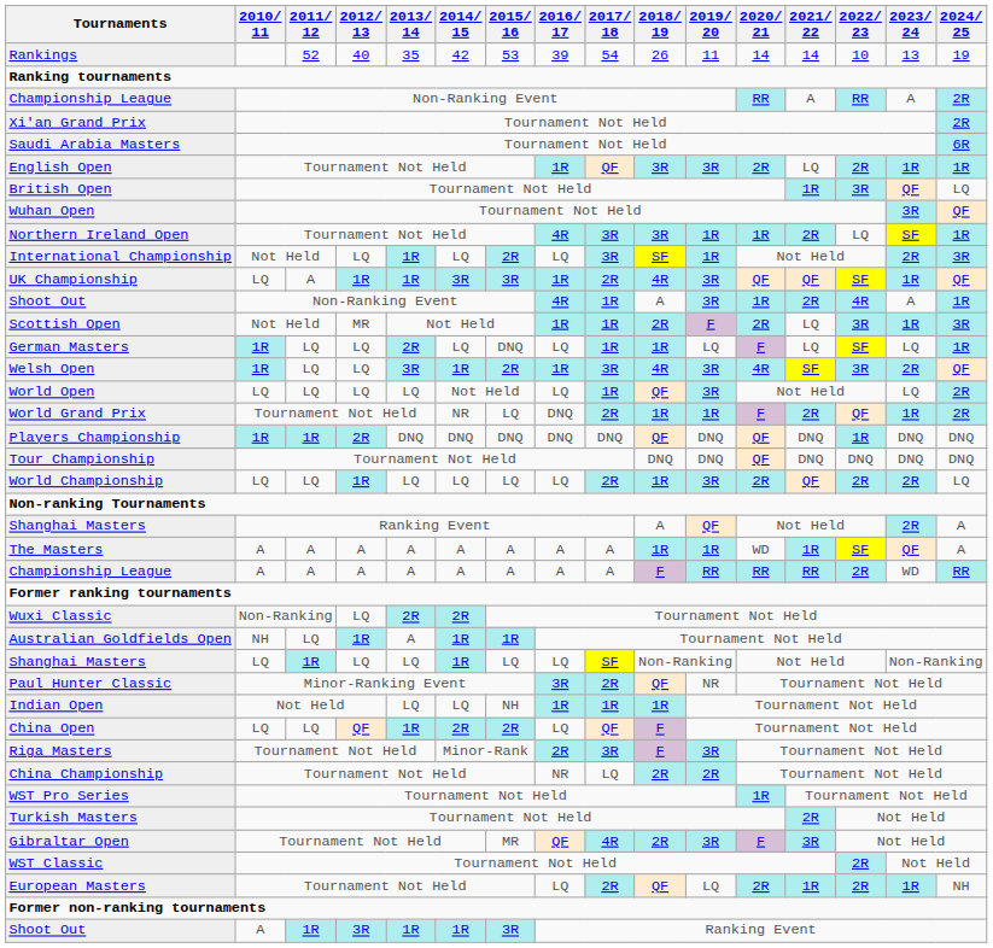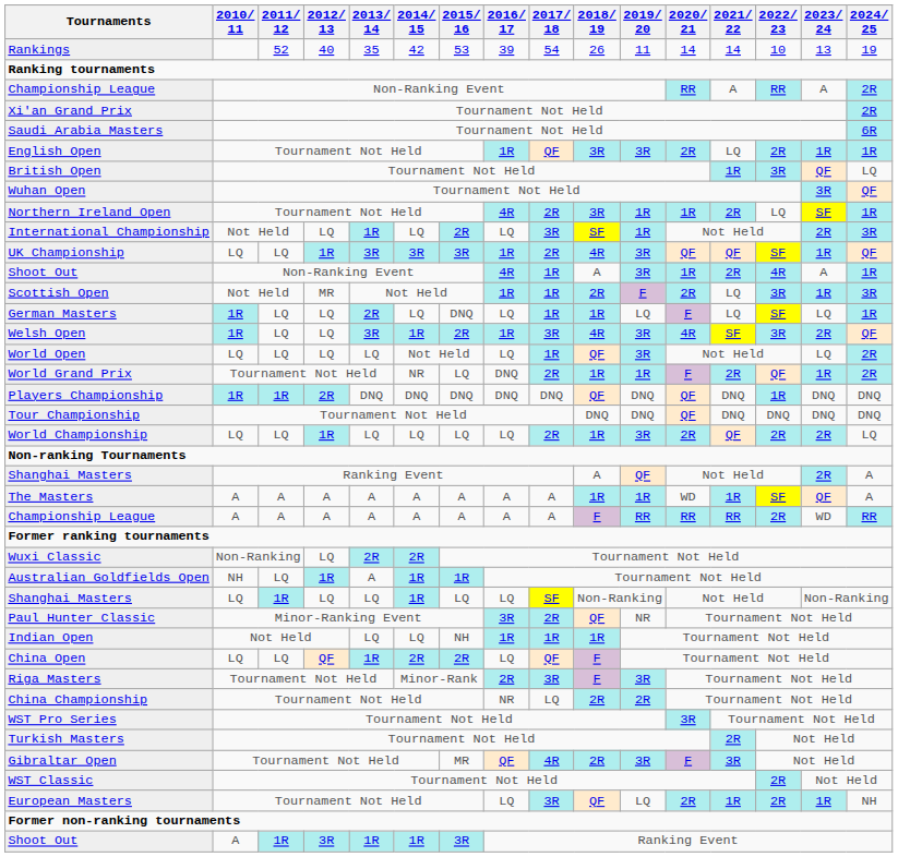 <table class="wikitable" style="font-size:85%;">
 <tr bgcolor="#efefef">
 <th><strong>Tournaments</strong></th>
 <th><a href='#'>2010/<br>11</a></th>
 <th><a href='#'>2011/<br>12</a></th>
 <th><a href='#'>2012/<br>13</a></th>
 <th><a href='#'>2013/<br>14</a></th>
 <th><a href='#'>2014/<br>15</a></th>
 <th><a href='#'>2015/<br>16</a></th>
 <th><a href='#'>2016/<br>17</a></th>
 <th><a href='#'>2017/<br>18</a></th>
 <th><a href='#'>2018/<br>19</a></th>
 <th><a href='#'>2019/<br>20</a></th>
 <th><a href='#'>2020/<br>21</a></th>
 <th><a href='#'>2021/<br>22</a></th>
 <th><a href='#'>2022/<br>23</a></th>
 <th><a href='#'>2023/<br>24</a></th>
 <th><a href='#'>2024/<br>25</a></th>
 </tr>
 <tr>
 <td style="background:#EFEFEF;"><a href='#'>Rankings</a></td>
 <td align="center"></td>
 <td align="center"><a href='#'>52</a></td>
 <td align="center"><a href='#'>40</a></td>
 <td align="center"><a href='#'>35</a></td>
 <td align="center"><a href='#'>42</a></td>
 <td align="center"><a href='#'>53</a></td>
 <td align="center"><a href='#'>39</a></td>
 <td align="center"><a href='#'>54</a></td>
 <td align="center"><a href='#'>26</a></td>
 <td align="center"><a href='#'>11</a></td>
 <td align="center"><a href='#'>14</a></td>
 <td align="center"><a href='#'>14</a></td>
 <td align="center"><a href='#'>10</a></td>
 <td align="center"><a href='#'>13</a></td>
 <td align="center"><a href='#'>19</a></td>
 </tr>
 <tr>
 <td colspan="20"><strong>Ranking tournaments</strong></td>
 </tr>
 <tr>
 <td style="background:#EFEFEF;"><a href='#'>Championship League</a></td>
 <td align="center" colspan="10" style="color:#555555;">Non-Ranking Event</td>
 <td align="center" style="background:#afeeee;"><a href='#'>RR</a></td>
 <td align="center" style="color:#555555;">A</td>
 <td align="center" style="background:#afeeee;"><a href='#'>RR</a></td>
 <td align="center" style="color:#555555;">A</td>
 <td align="center" style="background:#afeeee;"><a href='#'>2R</a></td>
 </tr>
 <tr>
 <td style="background:#EFEFEF;"><a href='#'>Xi'an Grand Prix</a></td>
 <td align="center" colspan="14" style="color:#555555;">Tournament Not Held</td>
 <td align="center" style="background:#afeeee;"><a href='#'>2R</a></td>
 </tr>
 <tr>
 <td style="background:#EFEFEF;"><a href='#'>Saudi Arabia Masters</a></td>
 <td align="center" colspan="14" style="color:#555555;">Tournament Not Held</td>
 <td align="center" style="background:#afeeee;"><a href='#'>6R</a></td>
 </tr>
 <tr>
 <td style="background:#EFEFEF;"><a href='#'>English Open</a></td>
 <td align="center" colspan="6" style="color:#555555;">Tournament Not Held</td>
 <td align="center" style="background:#afeeee;"><a href='#'>1R</a></td>
 <td align="center" style="background:#ffebcd;"><a href='#'>QF</a></td>
 <td align="center" style="background:#afeeee;"><a href='#'>3R</a></td>
 <td align="center" style="background:#afeeee;"><a href='#'>3R</a></td>
 <td align="center" style="background:#afeeee;"><a href='#'>2R</a></td>
 <td align="center" style="color:#555555;">LQ</td>
 <td align="center" style="background:#afeeee;"><a href='#'>2R</a></td>
 <td align="center" style="background:#afeeee;"><a href='#'>1R</a></td>
 <td align="center" style="background:#afeeee;"><a href='#'>1R</a></td>
 </tr>
 <tr>
 <td style="background:#EFEFEF;"><a href='#'>British Open</a></td>
 <td align="center" colspan="11" style="color:#555555;">Tournament Not Held</td>
 <td align="center" style="background:#afeeee;"><a href='#'>1R</a></td>
 <td align="center" style="background:#afeeee;"><a href='#'>3R</a></td>
 <td align="center" style="background:#ffebcd;"><a href='#'>QF</a></td>
 <td align="center" style="color:#555555;">LQ</td>
 </tr>
 <tr>
 <td style="background:#EFEFEF;"><a href='#'>Wuhan Open</a></td>
 <td align="center" colspan="13" style="color:#555555;">Tournament Not Held</td>
 <td align="center" style="background:#afeeee;"><a href='#'>3R</a></td>
 <td align="center" style="background:#ffebcd;"><a href='#'>QF</a></td>
 </tr>
 <tr>
 <td style="background:#EFEFEF;"><a href='#'>Northern Ireland Open</a></td>
 <td align="center" colspan="6" style="color:#555555;">Tournament Not Held</td>
 <td align="center" style="background:#afeeee;"><a href='#'>4R</a></td>
-<td align="center" style="background:#afeeee;"><a href='#'>3R</a></td>
+<td align="center" style="background:#afeeee;"><a href='#'>2R</a></td>
 <td align="center" style="background:#afeeee;"><a href='#'>3R</a></td>
 <td align="center" style="background:#afeeee;"><a href='#'>1R</a></td>
 <td align="center" style="background:#afeeee;"><a href='#'>1R</a></td>
 <td align="center" style="background:#afeeee;"><a href='#'>2R</a></td>
 <td align="center" style="color:#555555;">LQ</td>
 <td align="center" style="background:yellow;"><a href='#'>SF</a></td>
 <td align="center" style="background:#afeeee;"><a href='#'>1R</a></td>
 </tr>
 <tr>
 <td style="background:#EFEFEF;"><a href='#'>International Championship</a></td>
 <td align="center" colspan="2" style="color:#555555;">Not Held</td>
 <td align="center" style="color:#555555;">LQ</td>
 <td align="center" style="background:#afeeee;"><a href='#'>1R</a></td>
 <td align="center" style="color:#555555;">LQ</td>
 <td align="center" style="background:#afeeee;"><a href='#'>2R</a></td>
 <td align="center" style="color:#555555;">LQ</td>
 <td align="center" style="background:#afeeee;"><a href='#'>3R</a></td>
 <td align="center" style="background:yellow;"><a href='#'>SF</a></td>
 <td align="center" style="background:#afeeee;"><a href='#'>1R</a></td>
 <td align="center" colspan="3" style="color:#555555;">Not Held</td>
 <td align="center" style="background:#afeeee;"><a href='#'>2R</a></td>
 <td align="center" style="background:#afeeee;"><a href='#'>3R</a></td>
 </tr>
 <tr>
 <td style="background:#EFEFEF;"><a href='#'>UK Championship</a></td>
 <td align="center" style="color:#555555;">LQ</td>
-<td align="center" style="color:#555555;">A</td>
+<td align="center" style="color:#555555;">LQ</td>
 <td align="center" style="background:#afeeee;"><a href='#'>1R</a></td>
-<td align="center" style="background:#afeeee;"><a href='#'>1R</a></td>
+<td align="center" style="background:#afeeee;"><a href='#'>3R</a></td>
 <td align="center" style="background:#afeeee;"><a href='#'>3R</a></td>
 <td align="center" style="background:#afeeee;"><a href='#'>3R</a></td>
 <td align="center" style="background:#afeeee;"><a href='#'>1R</a></td>
 <td align="center" style="background:#afeeee;"><a href='#'>2R</a></td>
 <td align="center" style="background:#afeeee;"><a href='#'>4R</a></td>
 <td align="center" style="background:#afeeee;"><a href='#'>3R</a></td>
 <td align="center" style="background:#ffebcd;"><a href='#'>QF</a></td>
 <td align="center" style="background:#ffebcd;"><a href='#'>QF</a></td>
 <td align="center" style="background:yellow;"><a href='#'>SF</a></td>
 <td align="center" style="background:#afeeee;"><a href='#'>1R</a></td>
 <td align="center" style="background:#ffebcd;"><a href='#'>QF</a></td>
 </tr>
 <tr>
 <td style="background:#EFEFEF;"><a href='#'>Shoot Out</a></td>
 <td align="center" colspan="6" style="color:#555555;">Non-Ranking Event</td>
 <td align="center" style="background:#afeeee;"><a href='#'>4R</a></td>
 <td align="center" style="background:#afeeee;"><a href='#'>1R</a></td>
 <td align="center" style="color:#555555;">A</td>
 <td align="center" style="background:#afeeee;"><a href='#'>3R</a></td>
 <td align="center" style="background:#afeeee;"><a href='#'>1R</a></td>
 <td align="center" style="background:#afeeee;"><a href='#'>2R</a></td>
 <td align="center" style="background:#afeeee;"><a href='#'>4R</a></td>
 <td align="center" style="color:#555555;">A</td>
 <td align="center" style="background:#afeeee;"><a href='#'>1R</a></td>
 </tr>
 <tr>
 <td style="background:#EFEFEF;"><a href='#'>Scottish Open</a></td>
 <td align="center" colspan="2" style="color:#555555;">Not Held</td>
 <td align="center" style="color:#555555;">MR</td>
 <td align="center" colspan="3" style="color:#555555;">Not Held</td>
 <td align="center" style="background:#afeeee;"><a href='#'>1R</a></td>
 <td align="center" style="background:#afeeee;"><a href='#'>1R</a></td>
 <td align="center" style="background:#afeeee;"><a href='#'>2R</a></td>
 <td align="center" style="background:thistle;"><a href='#'>F</a></td>
 <td align="center" style="background:#afeeee;"><a href='#'>2R</a></td>
 <td align="center" style="color:#555555;">LQ</td>
 <td align="center" style="background:#afeeee;"><a href='#'>3R</a></td>
 <td align="center" style="background:#afeeee;"><a href='#'>1R</a></td>
 <td align="center" style="background:#afeeee;"><a href='#'>3R</a></td>
 </tr>
 <tr>
 <td style="background:#EFEFEF;"><a href='#'>German Masters</a></td>
 <td align="center" style="background:#afeeee;"><a href='#'>1R</a></td>
 <td align="center" style="color:#555555;">LQ</td>
 <td align="center" style="color:#555555;">LQ</td>
 <td align="center" style="background:#afeeee;"><a href='#'>2R</a></td>
 <td align="center" style="color:#555555;">LQ</td>
 <td align="center" style="color:#555555;">DNQ</td>
 <td align="center" style="color:#555555;">LQ</td>
 <td align="center" style="background:#afeeee;"><a href='#'>1R</a></td>
 <td align="center" style="background:#afeeee;"><a href='#'>1R</a></td>
 <td align="center" style="color:#555555;">LQ</td>
 <td align="center" style="background:thistle;"><a href='#'>F</a></td>
 <td align="center" style="color:#555555;">LQ</td>
 <td align="center" style="background:yellow;"><a href='#'>SF</a></td>
 <td align="center" style="color:#555555;">LQ</td>
 <td align="center" style="background:#afeeee;"><a href='#'>1R</a></td>
 </tr>
 <tr>
 <td style="background:#EFEFEF;"><a href='#'>Welsh Open</a></td>
 <td align="center" style="background:#afeeee;"><a href='#'>1R</a></td>
 <td align="center" style="color:#555555;">LQ</td>
 <td align="center" style="color:#555555;">LQ</td>
 <td align="center" style="background:#afeeee;"><a href='#'>3R</a></td>
 <td align="center" style="background:#afeeee;"><a href='#'>1R</a></td>
 <td align="center" style="background:#afeeee;"><a href='#'>2R</a></td>
 <td align="center" style="background:#afeeee;"><a href='#'>1R</a></td>
 <td align="center" style="background:#afeeee;"><a href='#'>3R</a></td>
 <td align="center" style="background:#afeeee;"><a href='#'>4R</a></td>
 <td align="center" style="background:#afeeee;"><a href='#'>3R</a></td>
 <td align="center" style="background:#afeeee;"><a href='#'>4R</a></td>
 <td align="center" style="background:yellow;"><a href='#'>SF</a></td>
 <td align="center" style="background:#afeeee;"><a href='#'>3R</a></td>
 <td align="center" style="background:#afeeee;"><a href='#'>2R</a></td>
 <td align="center" style="background:#ffebcd;"><a href='#'>QF</a></td>
 </tr>
 <tr>
 <td style="background:#EFEFEF;"><a href='#'>World Open</a></td>
 <td align="center" style="color:#555555;">LQ</td>
 <td align="center" style="color:#555555;">LQ</td>
 <td align="center" style="color:#555555;">LQ</td>
 <td align="center" style="color:#555555;">LQ</td>
 <td align="center" colspan="2" style="color:#555555;">Not Held</td>
 <td align="center" style="color:#555555;">LQ</td>
 <td align="center" style="background:#afeeee;"><a href='#'>1R</a></td>
 <td align="center" style="background:#ffebcd;"><a href='#'>QF</a></td>
 <td align="center" style="background:#afeeee;"><a href='#'>3R</a></td>
 <td align="center" colspan="3" style="color:#555555;">Not Held</td>
 <td align="center" style="color:#555555;">LQ</td>
 <td align="center" style="background:#afeeee;"><a href='#'>2R</a></td>
 </tr>
 <tr>
 <td style="background:#EFEFEF;"><a href='#'>World Grand Prix</a></td>
 <td align="center" colspan="4" style="color:#555555;">Tournament Not Held</td>
 <td align="center" style="color:#555555;">NR</td>
 <td align="center" style="color:#555555;">LQ</td>
 <td align="center" style="color:#555555;">DNQ</td>
 <td align="center" style="background:#afeeee;"><a href='#'>2R</a></td>
 <td align="center" style="background:#afeeee;"><a href='#'>1R</a></td>
 <td align="center" style="background:#afeeee;"><a href='#'>1R</a></td>
 <td align="center" style="background:thistle;"><a href='#'>F</a></td>
 <td align="center" style="background:#afeeee;"><a href='#'>2R</a></td>
 <td align="center" style="background:#ffebcd;"><a href='#'>QF</a></td>
 <td align="center" style="background:#afeeee;"><a href='#'>1R</a></td>
 <td align="center" style="background:#afeeee;"><a href='#'>2R</a></td>
 </tr>
 <tr>
 <td style="background:#EFEFEF;"><a href='#'>Players Championship</a></td>
 <td align="center" style="background:#afeeee;"><a href='#'>1R</a></td>
 <td align="center" style="background:#afeeee;"><a href='#'>1R</a></td>
 <td align="center" style="background:#afeeee;"><a href='#'>2R</a></td>
 <td align="center" style="color:#555555;">DNQ</td>
 <td align="center" style="color:#555555;">DNQ</td>
 <td align="center" style="color:#555555;">DNQ</td>
 <td align="center" style="color:#555555;">DNQ</td>
 <td align="center" style="color:#555555;">DNQ</td>
 <td align="center" style="background:#ffebcd;"><a href='#'>QF</a></td>
 <td align="center" style="color:#555555;">DNQ</td>
 <td align="center" style="background:#ffebcd;"><a href='#'>QF</a></td>
 <td align="center" style="color:#555555;">DNQ</td>
 <td align="center" style="background:#afeeee;"><a href='#'>1R</a></td>
 <td align="center" style="color:#555555;">DNQ</td>
 <td align="center" style="color:#555555;">DNQ</td>
 </tr>
 <tr>
 <td style="background:#EFEFEF;"><a href='#'>Tour Championship</a></td>
 <td align="center" colspan="8" style="color:#555555;">Tournament Not Held</td>
 <td align="center" style="color:#555555;">DNQ</td>
 <td align="center" style="color:#555555;">DNQ</td>
 <td align="center" style="background:#ffebcd;"><a href='#'>QF</a></td>
 <td align="center" style="color:#555555;">DNQ</td>
 <td align="center" style="color:#555555;">DNQ</td>
 <td align="center" style="color:#555555;">DNQ</td>
 <td align="center" style="color:#555555;">DNQ</td>
 </tr>
 <tr>
 <td style="background:#EFEFEF;"><a href='#'>World Championship</a></td>
 <td align="center" style="color:#555555;">LQ</td>
 <td align="center" style="color:#555555;">LQ</td>
 <td align="center" style="background:#afeeee;"><a href='#'>1R</a></td>
 <td align="center" style="color:#555555;">LQ</td>
 <td align="center" style="color:#555555;">LQ</td>
 <td align="center" style="color:#555555;">LQ</td>
 <td align="center" style="color:#555555;">LQ</td>
 <td align="center" style="background:#afeeee;"><a href='#'>2R</a></td>
 <td align="center" style="background:#afeeee;"><a href='#'>1R</a></td>
 <td align="center" style="background:#afeeee;"><a href='#'>3R</a></td>
 <td align="center" style="background:#afeeee;"><a href='#'>2R</a></td>
 <td align="center" style="background:#ffebcd;"><a href='#'>QF</a></td>
 <td align="center" style="background:#afeeee;"><a href='#'>2R</a></td>
 <td align="center" style="background:#afeeee;"><a href='#'>2R</a></td>
 <td align="center" style="color:#555555;">LQ</td>
 </tr>
 <tr>
 <td colspan="20"><strong>Non-ranking Tournaments</strong></td>
 </tr>
 <tr>
 <td style="background:#EFEFEF;"><a href='#'>Shanghai Masters</a></td>
 <td align="center" colspan="8" style="color:#555555;">Ranking Event</td>
 <td align="center" style="color:#555555;">A</td>
 <td align="center" style="background:#ffebcd;"><a href='#'>QF</a></td>
 <td align="center" colspan="3" style="color:#555555;">Not Held</td>
 <td align="center" style="background:#afeeee;"><a href='#'>2R</a></td>
 <td align="center" style="color:#555555;">A</td>
 </tr>
 <tr>
 <td style="background:#EFEFEF;"><a href='#'>The Masters</a></td>
 <td align="center" style="color:#555555;">A</td>
 <td align="center" style="color:#555555;">A</td>
 <td align="center" style="color:#555555;">A</td>
 <td align="center" style="color:#555555;">A</td>
 <td align="center" style="color:#555555;">A</td>
 <td align="center" style="color:#555555;">A</td>
 <td align="center" style="color:#555555;">A</td>
 <td align="center" style="color:#555555;">A</td>
 <td align="center" style="background:#afeeee;"><a href='#'>1R</a></td>
 <td align="center" style="background:#afeeee;"><a href='#'>1R</a></td>
 <td align="center" style="color:#555555;">WD</td>
 <td align="center" style="background:#afeeee;"><a href='#'>1R</a></td>
 <td align="center" style="background:yellow;"><a href='#'>SF</a></td>
 <td align="center" style="background:#ffebcd;"><a href='#'>QF</a></td>
 <td align="center" style="color:#555555;">A</td>
 </tr>
 <tr>
 <td style="background:#EFEFEF;"><a href='#'>Championship League</a></td>
 <td align="center" style="color:#555555;">A</td>
 <td align="center" style="color:#555555;">A</td>
 <td align="center" style="color:#555555;">A</td>
 <td align="center" style="color:#555555;">A</td>
 <td align="center" style="color:#555555;">A</td>
 <td align="center" style="color:#555555;">A</td>
 <td align="center" style="color:#555555;">A</td>
 <td align="center" style="color:#555555;">A</td>
 <td align="center" style="background:thistle;"><a href='#'>F</a></td>
 <td align="center" style="background:#afeeee;"><a href='#'>RR</a></td>
 <td align="center" style="background:#afeeee;"><a href='#'>RR</a></td>
 <td align="center" style="background:#afeeee;"><a href='#'>RR</a></td>
 <td align="center" style="background:#afeeee;"><a href='#'>2R</a></td>
 <td align="center" style="color:#555555;">WD</td>
 <td align="center" style="background:#afeeee;"><a href='#'>RR</a></td>
 </tr>
 <tr>
 <td colspan="20"><strong>Former ranking tournaments</strong></td>
 </tr>
 <tr>
 <td style="background:#EFEFEF;"><a href='#'>Wuxi Classic</a></td>
 <td align="center" colspan="2" style="color:#555555;">Non-Ranking</td>
 <td align="center" style="color:#555555;">LQ</td>
 <td align="center" style="background:#afeeee;"><a href='#'>2R</a></td>
 <td align="center" style="background:#afeeee;"><a href='#'>2R</a></td>
 <td align="center" colspan="20" style="color:#555555;">Tournament Not Held</td>
 </tr>
 <tr>
 <td style="background:#EFEFEF;"><a href='#'>Australian Goldfields Open</a></td>
 <td align="center" style="color:#555555;">NH</td>
 <td align="center" style="color:#555555;">LQ</td>
 <td align="center" style="background:#afeeee;"><a href='#'>1R</a></td>
 <td align="center" style="color:#555555;">A</td>
 <td align="center" style="background:#afeeee;"><a href='#'>1R</a></td>
 <td align="center" style="background:#afeeee;"><a href='#'>1R</a></td>
 <td align="center" colspan="20" style="color:#555555;">Tournament Not Held</td>
 </tr>
 <tr>
 <td style="background:#EFEFEF;"><a href='#'>Shanghai Masters</a></td>
 <td align="center" style="color:#555555;">LQ</td>
 <td align="center" style="background:#afeeee;"><a href='#'>1R</a></td>
 <td align="center" style="color:#555555;">LQ</td>
 <td align="center" style="color:#555555;">LQ</td>
 <td align="center" style="background:#afeeee;"><a href='#'>1R</a></td>
 <td align="center" style="color:#555555;">LQ</td>
 <td align="center" style="color:#555555;">LQ</td>
 <td align="center" style="background:yellow;"><a href='#'>SF</a></td>
 <td align="center" colspan="2" style="color:#555555;">Non-Ranking</td>
 <td align="center" colspan="3" style="color:#555555;">Not Held</td>
 <td align="center" colspan="2" style="color:#555555;">Non-Ranking</td>
 </tr>
 <tr>
 <td style="background:#EFEFEF;"><a href='#'>Paul Hunter Classic</a></td>
 <td align="center" colspan="6" style="color:#555555;">Minor-Ranking Event</td>
 <td align="center" style="background:#afeeee;"><a href='#'>3R</a></td>
 <td align="center" style="background:#afeeee;"><a href='#'>2R</a></td>
 <td align="center" style="background:#ffebcd;"><a href='#'>QF</a></td>
 <td align="center" style="color:#555555;">NR</td>
 <td align="center" colspan="20" style="color:#555555;">Tournament Not Held</td>
 </tr>
 <tr>
 <td style="background:#EFEFEF;"><a href='#'>Indian Open</a></td>
 <td align="center" colspan="3" style="color:#555555;">Not Held</td>
 <td align="center" style="color:#555555;">LQ</td>
 <td align="center" style="color:#555555;">LQ</td>
 <td align="center" style="color:#555555;">NH</td>
 <td align="center" style="background:#afeeee;"><a href='#'>1R</a></td>
 <td align="center" style="background:#afeeee;"><a href='#'>1R</a></td>
 <td align="center" style="background:#afeeee;"><a href='#'>1R</a></td>
 <td align="center" colspan="20" style="color:#555555;">Tournament Not Held</td>
 </tr>
 <tr>
 <td style="background:#EFEFEF;"><a href='#'>China Open</a></td>
 <td align="center" style="color:#555555;">LQ</td>
 <td align="center" style="color:#555555;">LQ</td>
 <td align="center" style="background:#ffebcd;"><a href='#'>QF</a></td>
 <td align="center" style="background:#afeeee;"><a href='#'>1R</a></td>
 <td align="center" style="background:#afeeee;"><a href='#'>2R</a></td>
 <td align="center" style="background:#afeeee;"><a href='#'>2R</a></td>
 <td align="center" style="color:#555555;">LQ</td>
 <td align="center" style="background:#ffebcd;"><a href='#'>QF</a></td>
 <td align="center" style="background:thistle;"><a href='#'>F</a></td>
 <td align="center" colspan="20" style="color:#555555;">Tournament Not Held</td>
 </tr>
 <tr>
 <td style="background:#EFEFEF;"><a href='#'>Riga Masters</a></td>
 <td align="center" colspan="4" style="color:#555555;">Tournament Not Held</td>
 <td align="center" colspan="2" style="color:#555555;">Minor-Rank</td>
 <td align="center" style="background:#afeeee;"><a href='#'>2R</a></td>
 <td align="center" style="background:#afeeee;"><a href='#'>3R</a></td>
 <td align="center" style="background:thistle;"><a href='#'>F</a></td>
 <td align="center" style="background:#afeeee;"><a href='#'>3R</a></td>
 <td align="center" colspan="20" style="color:#555555;">Tournament Not Held</td>
 </tr>
 <tr>
 <td style="background:#EFEFEF;"><a href='#'>China Championship</a></td>
 <td align="center" colspan="6" style="color:#555555;">Tournament Not Held</td>
 <td align="center" style="color:#555555;">NR</td>
 <td align="center" style="color:#555555;">LQ</td>
 <td align="center" style="background:#afeeee;"><a href='#'>2R</a></td>
 <td align="center" style="background:#afeeee;"><a href='#'>2R</a></td>
 <td align="center" colspan="20" style="color:#555555;">Tournament Not Held</td>
 </tr>
 <tr>
 <td style="background:#EFEFEF;"><a href='#'>WST Pro Series</a></td>
 <td align="center" colspan="10" style="color:#555555;">Tournament Not Held</td>
-<td align="center" style="background:#afeeee;"><a href='#'>1R</a></td>
+<td align="center" style="background:#afeeee;"><a href='#'>3R</a></td>
 <td align="center" colspan="20" style="color:#555555;">Tournament Not Held</td>
 </tr>
 <tr>
 <td style="background:#EFEFEF;"><a href='#'>Turkish Masters</a></td>
 <td align="center" colspan="11" style="color:#555555;">Tournament Not Held</td>
 <td align="center" style="background:#afeeee;"><a href='#'>2R</a></td>
 <td align="center" colspan="3" style="color:#555555;">Not Held</td>
 </tr>
 <tr>
 <td style="background:#EFEFEF;"><a href='#'>Gibraltar Open</a></td>
 <td align="center" colspan="5" style="color:#555555;">Tournament Not Held</td>
 <td align="center" style="color:#555555;">MR</td>
 <td align="center" style="background:#ffebcd;"><a href='#'>QF</a></td>
 <td align="center" style="background:#afeeee;"><a href='#'>4R</a></td>
 <td align="center" style="background:#afeeee;"><a href='#'>2R</a></td>
 <td align="center" style="background:#afeeee;"><a href='#'>3R</a></td>
 <td align="center" style="background:thistle;"><a href='#'>F</a></td>
 <td align="center" style="background:#afeeee;"><a href='#'>3R</a></td>
 <td align="center" colspan="3" style="color:#555555;">Not Held</td>
 </tr>
 <tr>
 <td style="background:#EFEFEF;"><a href='#'>WST Classic</a></td>
 <td align="center" colspan="12" style="color:#555555;">Tournament Not Held</td>
 <td align="center" style="background:#afeeee;"><a href='#'>2R</a></td>
 <td align="center" colspan="2" style="color:#555555;">Not Held</td>
 </tr>
 <tr>
 <td style="background:#EFEFEF;"><a href='#'>European Masters</a></td>
 <td align="center" colspan="6" style="color:#555555;">Tournament Not Held</td>
 <td align="center" style="color:#555555;">LQ</td>
-<td align="center" style="background:#afeeee;"><a href='#'>2R</a></td>
+<td align="center" style="background:#afeeee;"><a href='#'>3R</a></td>
 <td align="center" style="background:#ffebcd;"><a href='#'>QF</a></td>
 <td align="center" style="color:#555555;">LQ</td>
 <td align="center" style="background:#afeeee;"><a href='#'>2R</a></td>
 <td align="center" style="background:#afeeee;"><a href='#'>1R</a></td>
 <td align="center" style="background:#afeeee;"><a href='#'>2R</a></td>
 <td align="center" style="background:#afeeee;"><a href='#'>1R</a></td>
 <td align="center" style="color:#555555;">NH</td>
 </tr>
 <tr>
 <td colspan="20"><strong>Former non-ranking tournaments</strong></td>
 </tr>
 <tr>
 <td style="background:#EFEFEF;"><a href='#'>Shoot Out</a></td>
 <td align="center" style="color:#555555;">A</td>
 <td align="center" style="background:#afeeee;"><a href='#'>1R</a></td>
 <td align="center" style="background:#afeeee;"><a href='#'>3R</a></td>
 <td align="center" style="background:#afeeee;"><a href='#'>1R</a></td>
 <td align="center" style="background:#afeeee;"><a href='#'>1R</a></td>
 <td align="center" style="background:#afeeee;"><a href='#'>3R</a></td>
 <td align="center" colspan="20" style="color:#555555;">Ranking Event</td>
 </tr>
 </table>
